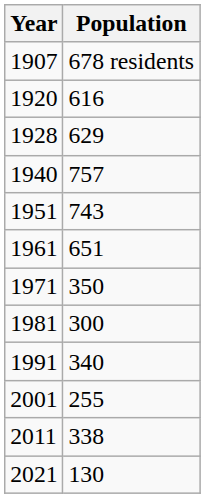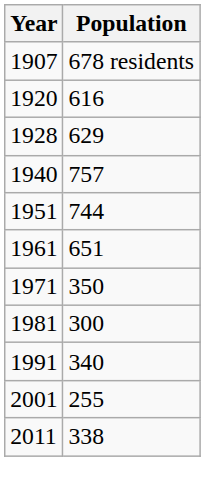 <table class="wikitable">
 <tr>
 <th>Year</th>
 <th>Population</th>
 </tr>
 <tr>
 <td>1907</td>
 <td>678 residents</td>
 </tr>
 <tr>
 <td>1920</td>
 <td>616</td>
 </tr>
 <tr>
 <td>1928</td>
 <td>629</td>
 </tr>
 <tr>
 <td>1940</td>
 <td>757</td>
 </tr>
 <tr>
 <td>1951</td>
-<td>743</td>
+<td>744</td>
 </tr>
 <tr>
 <td>1961</td>
 <td>651</td>
 </tr>
 <tr>
 <td>1971</td>
 <td>350</td>
 </tr>
 <tr>
 <td>1981</td>
 <td>300</td>
 </tr>
 <tr>
 <td>1991</td>
 <td>340</td>
 </tr>
 <tr>
 <td>2001</td>
 <td>255</td>
 </tr>
 <tr>
 <td>2011</td>
 <td>338</td>
 </tr>
-<tr>
-<td>2021</td>
-<td>130</td>
-</tr>
 </table>
